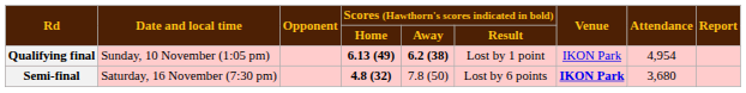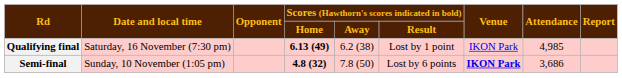 <table class="wikitable" style="text-align:center">
 <tr>
 <th rowspan="2" style="background: #4D2004; color: #FBBF15">Rd</th>
 <th rowspan="2" style="background: #4D2004; color: #FBBF15">Date and local time</th>
 <th rowspan="2" style="background: #4D2004; color: #FBBF15">Opponent</th>
 <th colspan="3" style="background: #4D2004; color: #FBBF15">Scores <small>(Hawthorn's scores indicated in <strong>bold</strong>)</small></th>
 <th rowspan="2" style="background: #4D2004; color: #FBBF15">Venue</th>
 <th rowspan="2" style="background: #4D2004; color: #FBBF15">Attendance</th>
 <th rowspan="2" style="background: #4D2004; color: #FBBF15">Report</th>
 </tr>
 <tr>
 <th style="background: #4D2004; color: #FBBF15">Home</th>
 <th style="background: #4D2004; color: #FBBF15">Away</th>
 <th style="background: #4D2004; color: #FBBF15">Result</th>
 </tr>
 <tr style=background:#fcc>
 <th>Qualifying final</th>
-<td align=left>Sunday, 10 November (1:05 pm)</td>
+<td align=left>Saturday, 16 November (7:30 pm)</td>
 <td align=left></td>
 <td><strong>6.13 (49)</strong></td>
-<td><strong>6.2 (38)</strong></td>
+<td>6.2 (38)</td>
 <td>Lost by 1 point</td>
 <td><a href='#'>IKON Park</a></td>
-<td>4,954</td>
+<td>4,985</td>
 <td></td>
 </tr>
 <tr style=background:#fcc>
 <th>Semi-final</th>
-<td align=left>Saturday, 16 November (7:30 pm)</td>
+<td align=left>Sunday, 10 November (1:05 pm)</td>
 <td align=left></td>
 <td><strong>4.8 (32)</strong></td>
 <td>7.8 (50)</td>
 <td>Lost by 6 points</td>
 <td><strong><a href='#'>IKON Park</a></strong></td>
-<td>3,680</td>
+<td>3,686</td>
 <td></td>
 </tr>
 </table>
